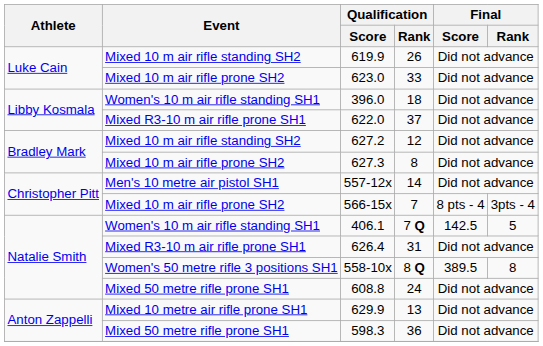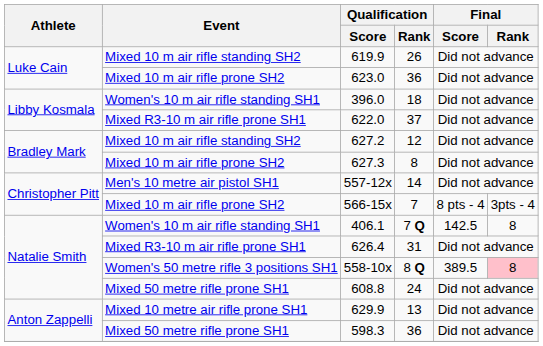 <table class=wikitable>
 <tr>
 <th rowspan="2">Athlete</th>
 <th rowspan="2">Event</th>
 <th colspan="2">Qualification</th>
 <th colspan="2">Final</th>
 </tr>
 <tr>
 <th>Score</th>
 <th>Rank</th>
 <th>Score</th>
 <th>Rank</th>
 </tr>
 <tr>
 <td rowspan="2"><a href='#'>Luke Cain</a></td>
 <td><a href='#'>Mixed 10 m air rifle standing SH2</a></td>
 <td align="center">619.9</td>
 <td align="center">26</td>
 <td align="center" colspan=2>Did not advance</td>
 </tr>
 <tr>
 <td><a href='#'>Mixed 10 m air rifle prone SH2</a></td>
 <td align="center">623.0</td>
-<td align="center">33</td>
+<td align="center">36</td>
 <td align="center" colspan=2>Did not advance</td>
 </tr>
 <tr>
 <td rowspan="2"><a href='#'>Libby Kosmala</a></td>
 <td><a href='#'>Women's 10 m air rifle standing SH1</a></td>
 <td align="center">396.0</td>
 <td align="center">18</td>
 <td align="center" colspan=2>Did not advance</td>
 </tr>
 <tr>
 <td><a href='#'>Mixed R3-10 m air rifle prone SH1</a></td>
 <td align="center">622.0</td>
 <td align="center">37</td>
 <td align="center" colspan=2>Did not advance</td>
 </tr>
 <tr>
 <td rowspan="2"><a href='#'>Bradley Mark</a></td>
 <td><a href='#'>Mixed 10 m air rifle standing SH2</a></td>
 <td align="center">627.2</td>
 <td align="center">12</td>
 <td align="center" colspan=2>Did not advance</td>
 </tr>
 <tr>
 <td><a href='#'>Mixed 10 m air rifle prone SH2</a></td>
 <td align="center">627.3</td>
 <td align="center">8</td>
 <td align="center" colspan=2>Did not advance</td>
 </tr>
 <tr>
 <td rowspan="2"><a href='#'>Christopher Pitt</a></td>
 <td><a href='#'>Men's 10 metre air pistol SH1</a></td>
 <td align="center">557-12x</td>
 <td align="center">14</td>
 <td align="center" colspan=2>Did not advance</td>
 </tr>
 <tr>
 <td><a href='#'>Mixed 10 m air rifle prone SH2</a></td>
 <td align="center">566-15x</td>
 <td align="center">7</td>
 <td align="center">8 pts - 4</td>
 <td align="center">3pts - 4</td>
 </tr>
 <tr>
 <td rowspan="4"><a href='#'>Natalie Smith</a></td>
 <td><a href='#'>Women's 10 m air rifle standing SH1</a></td>
 <td align="center">406.1</td>
 <td align="center">7 <strong>Q</strong></td>
 <td align="center">142.5</td>
-<td align="center">5</td>
+<td align="center">8</td>
 </tr>
 <tr>
 <td><a href='#'>Mixed R3-10 m air rifle prone SH1</a></td>
 <td align="center">626.4</td>
 <td align="center">31</td>
 <td align="center" colspan=2>Did not advance</td>
 </tr>
 <tr>
 <td><a href='#'>Women's 50 metre rifle 3 positions SH1</a></td>
 <td align="center">558-10x</td>
 <td align="center">8 <strong>Q</strong></td>
 <td align="center">389.5</td>
-<td align="center">8</td>
+<td align="center" style="background: pink;">8</td>
 </tr>
 <tr>
 <td><a href='#'>Mixed 50 metre rifle prone SH1</a></td>
 <td align="center">608.8</td>
 <td align="center">24</td>
 <td align="center" colspan=2>Did not advance</td>
 </tr>
 <tr>
 <td rowspan="2"><a href='#'>Anton Zappelli</a></td>
 <td><a href='#'>Mixed 10 metre air rifle prone SH1</a></td>
 <td align="center">629.9</td>
 <td align="center">13</td>
 <td align="center" colspan=2>Did not advance</td>
 </tr>
 <tr>
 <td><a href='#'>Mixed 50 metre rifle prone SH1</a></td>
 <td align="center">598.3</td>
 <td align="center">36</td>
 <td align="center" colspan=2>Did not advance</td>
 </tr>
 <tr>
 </tr>
 </table>
